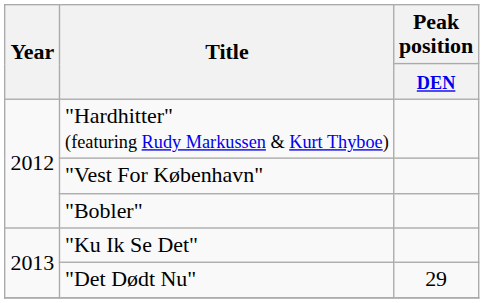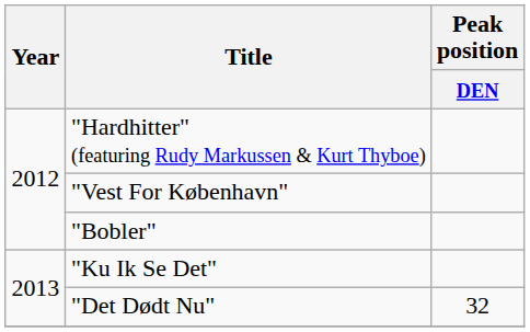 <table class="wikitable">
 <tr>
 <th width="33" rowspan="2" style="text-align:center;">Year</th>
 <th rowspan="2">Title</th>
 <th colspan="1">Peak <br>position</th>
 </tr>
 <tr>
 <th align="center"><small><a href='#'>DEN</a><br></small></th>
 </tr>
 <tr>
 <td align="center" rowspan=3>2012</td>
 <td>"Hardhitter" <br><small>(featuring <a href='#'>Rudy Markussen</a> & <a href='#'>Kurt Thyboe</a>)</small></td>
 <td align="center"></td>
 </tr>
 <tr>
 <td>"Vest For København"</td>
 <td align="center"></td>
 </tr>
 <tr>
 <td>"Bobler"</td>
 <td align="center"></td>
 </tr>
 <tr>
 <td align="center" rowspan=2>2013</td>
 <td>"Ku Ik Se Det"</td>
 <td align="center"></td>
 </tr>
 <tr>
 <td>"Det Dødt Nu"</td>
-<td align="center">29</td>
+<td align="center">32</td>
 </tr>
 <tr>
 </tr>
 </table>
